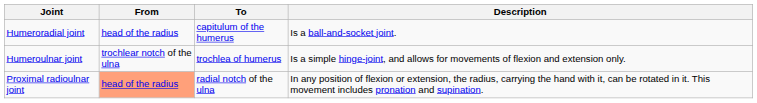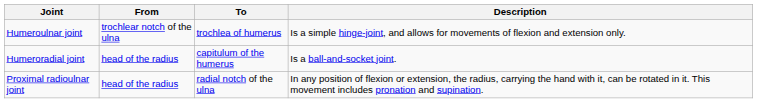 <table class="wikitable">
 <tr>
 <th>Joint</th>
 <th>From</th>
 <th>To</th>
 <th>Description</th>
 </tr>
 <tr>
+<td><a href='#'>Humeroulnar joint</a></td>
+<td><a href='#'>trochlear notch</a> of the <a href='#'>ulna</a></td>
+<td><a href='#'>trochlea of humerus</a></td>
+<td>Is a simple <a href='#'>hinge-joint</a>, and allows for movements of flexion and extension only.</td>
+</tr>
+<tr>
 <td><a href='#'>Humeroradial joint</a></td>
 <td><a href='#'>head of the radius</a></td>
 <td><a href='#'>capitulum of the humerus</a></td>
 <td>Is a <a href='#'>ball-and-socket joint</a>.</td>
 </tr>
 <tr>
-<td><a href='#'>Humeroulnar joint</a></td>
-<td><a href='#'>trochlear notch</a> of the <a href='#'>ulna</a></td>
-<td><a href='#'>trochlea of humerus</a></td>
-<td>Is a simple <a href='#'>hinge-joint</a>, and allows for movements of flexion and extension only.</td>
-</tr>
-<tr>
 <td><a href='#'>Proximal radioulnar joint</a></td>
-<td style="background: lightsalmon;"><a href='#'>head of the radius</a></td>
+<td><a href='#'>head of the radius</a></td>
 <td><a href='#'>radial notch</a> of the <a href='#'>ulna</a></td>
 <td>In any position of flexion or extension, the radius, carrying the hand with it, can be rotated in it. This movement includes <a href='#'>pronation</a> and <a href='#'>supination</a>.</td>
 </tr>
 </table>
